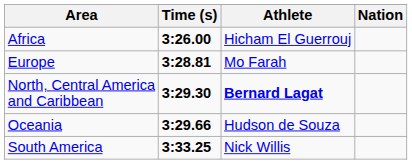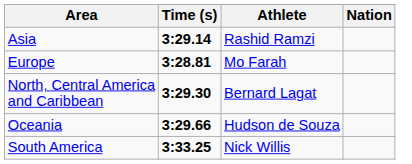 <table class="wikitable">
 <tr>
 <th rowspan=2>Area</th>
 </tr>
 <tr>
 <th>Time (s)</th>
 <th>Athlete</th>
 <th>Nation</th>
 </tr>
 <tr>
-<td><a href='#'>Africa</a> </td>
-<td><strong>3:26.00</strong> </td>
-<td><a href='#'>Hicham El Guerrouj</a></td>
+<td><a href='#'>Asia</a> </td>
+<td><strong>3:29.14</strong></td>
+<td><a href='#'>Rashid Ramzi</a></td>
 <td></td>
 </tr>
 <tr>
 <td><a href='#'>Europe</a> </td>
 <td><strong>3:28.81</strong></td>
 <td><a href='#'>Mo Farah</a></td>
 <td></td>
 </tr>
 <tr>
 <td><a href='#'>North, Central America<br> and Caribbean</a> </td>
 <td><strong>3:29.30</strong></td>
-<td><strong><a href='#'>Bernard Lagat</a></strong></td>
+<td><a href='#'>Bernard Lagat</a></td>
 <td></td>
 </tr>
 <tr>
 <td><a href='#'>Oceania</a> </td>
 <td><strong>3:29.66</strong></td>
 <td><a href='#'>Hudson de Souza</a></td>
 <td></td>
 </tr>
 <tr>
 <td><a href='#'>South America</a> </td>
 <td><strong>3:33.25</strong></td>
 <td><a href='#'>Nick Willis</a></td>
 <td></td>
 </tr>
 </table>
